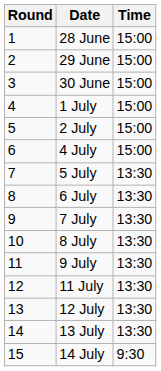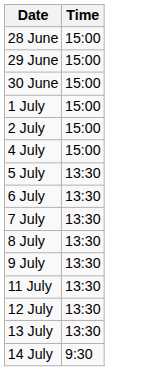 <table class="wikitable">
 <tr>
-<th>Round</th>
 <th>Date</th>
 <th>Time</th>
 </tr>
 <tr>
-<td>1</td>
 <td>28 June</td>
 <td>15:00</td>
 </tr>
 <tr>
-<td>2</td>
 <td>29 June</td>
 <td>15:00</td>
 </tr>
 <tr>
-<td>3</td>
 <td>30 June</td>
 <td>15:00</td>
 </tr>
 <tr>
-<td>4</td>
 <td>1 July</td>
 <td>15:00</td>
 </tr>
 <tr>
-<td>5</td>
 <td>2 July</td>
 <td>15:00</td>
 </tr>
 <tr>
-<td>6</td>
 <td>4 July</td>
 <td>15:00</td>
 </tr>
 <tr>
-<td>7</td>
 <td>5 July</td>
 <td>13:30</td>
 </tr>
 <tr>
-<td>8</td>
 <td>6 July</td>
 <td>13:30</td>
 </tr>
 <tr>
-<td>9</td>
 <td>7 July</td>
 <td>13:30</td>
 </tr>
 <tr>
-<td>10</td>
 <td>8 July</td>
 <td>13:30</td>
 </tr>
 <tr>
-<td>11</td>
 <td>9 July</td>
 <td>13:30</td>
 </tr>
 <tr>
-<td>12</td>
 <td>11 July</td>
 <td>13:30</td>
 </tr>
 <tr>
-<td>13</td>
 <td>12 July</td>
 <td>13:30</td>
 </tr>
 <tr>
-<td>14</td>
 <td>13 July</td>
 <td>13:30</td>
 </tr>
 <tr>
-<td>15</td>
 <td>14 July</td>
 <td>9:30</td>
 </tr>
 </table>
